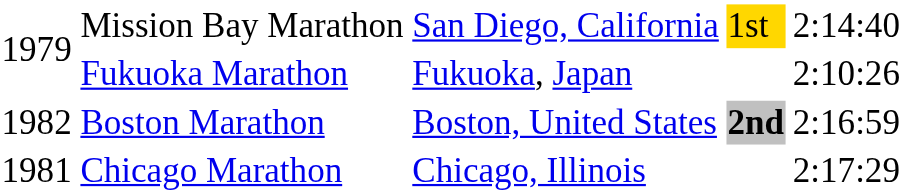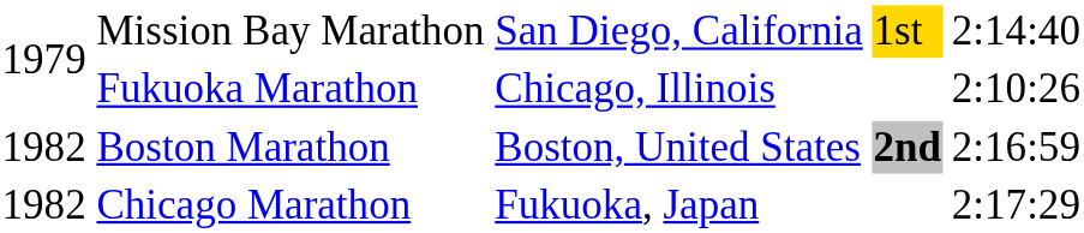 <table>
 <tr>
 <td rowspan=2>1979</td>
 <td>Mission Bay Marathon</td>
 <td><a href='#'>San Diego, California</a></td>
 <td bgcolor="gold">1st</td>
 <td>2:14:40</td>
 </tr>
 <tr>
 <td><a href='#'>Fukuoka Marathon</a></td>
-<td><a href='#'>Fukuoka</a>, <a href='#'>Japan</a></td>
+<td><a href='#'>Chicago, Illinois</a></td>
 <td></td>
 <td>2:10:26</td>
 </tr>
 <tr>
 <td>1982</td>
 <td><a href='#'>Boston Marathon</a></td>
 <td><a href='#'>Boston, United States</a></td>
 <td bgcolor="silver"><strong>2nd</strong></td>
 <td>2:16:59</td>
 </tr>
 <tr>
-<td>1981</td>
+<td>1982</td>
 <td><a href='#'>Chicago Marathon</a></td>
-<td><a href='#'>Chicago, Illinois</a></td>
+<td><a href='#'>Fukuoka</a>, <a href='#'>Japan</a></td>
 <td></td>
 <td>2:17:29</td>
 </tr>
 </table>
